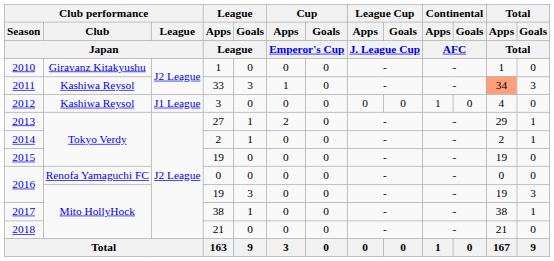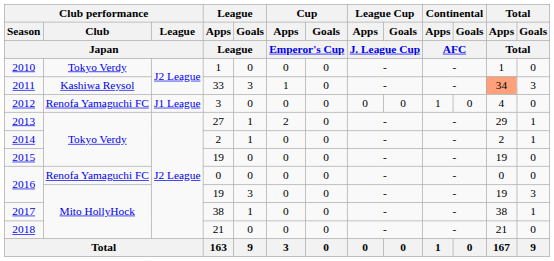 <table class="wikitable" style="text-align:center;">
 <tr>
 <th colspan=3>Club performance</th>
 <th colspan=2>League</th>
 <th colspan=2>Cup</th>
 <th colspan=2>League Cup</th>
 <th colspan=2>Continental</th>
 <th colspan=2>Total</th>
 </tr>
 <tr>
 <th>Season</th>
 <th>Club</th>
 <th>League</th>
 <th>Apps</th>
 <th>Goals</th>
 <th>Apps</th>
 <th>Goals</th>
 <th>Apps</th>
 <th>Goals</th>
 <th>Apps</th>
 <th>Goals</th>
 <th>Apps</th>
 <th>Goals</th>
 </tr>
 <tr>
 <th colspan=3>Japan</th>
 <th colspan=2>League</th>
 <th colspan=2><a href='#'>Emperor's Cup</a></th>
 <th colspan=2><a href='#'>J. League Cup</a></th>
 <th colspan=2><a href='#'>AFC</a></th>
 <th colspan=2>Total</th>
 </tr>
 <tr>
 <td><a href='#'>2010</a></td>
-<td><a href='#'>Giravanz Kitakyushu</a></td>
+<td><a href='#'>Tokyo Verdy</a></td>
 <td rowspan=2><a href='#'>J2 League</a></td>
 <td>1</td>
 <td>0</td>
 <td>0</td>
 <td>0</td>
 <td colspan="2">-</td>
 <td colspan="2">-</td>
 <td>1</td>
 <td>0</td>
 </tr>
 <tr>
 <td><a href='#'>2011</a></td>
 <td><a href='#'>Kashiwa Reysol</a></td>
 <td>33</td>
 <td>3</td>
 <td>1</td>
 <td>0</td>
 <td colspan="2">-</td>
 <td colspan="2">-</td>
 <td style="background: lightsalmon;">34</td>
 <td>3</td>
 </tr>
 <tr>
 <td><a href='#'>2012</a></td>
-<td><a href='#'>Kashiwa Reysol</a></td>
+<td><a href='#'>Renofa Yamaguchi FC</a></td>
 <td><a href='#'>J1 League</a></td>
 <td>3</td>
 <td>0</td>
 <td>0</td>
 <td>0</td>
 <td>0</td>
 <td>0</td>
 <td>1</td>
 <td>0</td>
 <td>4</td>
 <td>0</td>
 </tr>
 <tr>
 <td><a href='#'>2013</a></td>
 <td rowspan="3"><a href='#'>Tokyo Verdy</a></td>
 <td rowspan="7"><a href='#'>J2 League</a></td>
 <td>27</td>
 <td>1</td>
 <td>2</td>
 <td>0</td>
 <td colspan="2">-</td>
 <td colspan="2">-</td>
 <td>29</td>
 <td>1</td>
 </tr>
 <tr>
 <td><a href='#'>2014</a></td>
 <td>2</td>
 <td>1</td>
 <td>0</td>
 <td>0</td>
 <td colspan="2">-</td>
 <td colspan="2">-</td>
 <td>2</td>
 <td>1</td>
 </tr>
 <tr>
 <td><a href='#'>2015</a></td>
 <td>19</td>
 <td>0</td>
 <td>0</td>
 <td>0</td>
 <td colspan="2">-</td>
 <td colspan="2">-</td>
 <td>19</td>
 <td>0</td>
 </tr>
 <tr>
 <td rowspan="2"><a href='#'>2016</a></td>
 <td><a href='#'>Renofa Yamaguchi FC</a></td>
 <td>0</td>
 <td>0</td>
 <td>0</td>
 <td>0</td>
 <td colspan="2">-</td>
 <td colspan="2">-</td>
 <td>0</td>
 <td>0</td>
 </tr>
 <tr>
 <td rowspan="3"><a href='#'>Mito HollyHock</a></td>
 <td>19</td>
 <td>3</td>
 <td>0</td>
 <td>0</td>
 <td colspan="2">-</td>
 <td colspan="2">-</td>
 <td>19</td>
 <td>3</td>
 </tr>
 <tr>
 <td><a href='#'>2017</a></td>
 <td>38</td>
 <td>1</td>
 <td>0</td>
 <td>0</td>
 <td colspan="2">-</td>
 <td colspan="2">-</td>
 <td>38</td>
 <td>1</td>
 </tr>
 <tr>
 <td><a href='#'>2018</a></td>
 <td>21</td>
 <td>0</td>
 <td>0</td>
 <td>0</td>
 <td colspan="2">-</td>
 <td colspan="2">-</td>
 <td>21</td>
 <td>0</td>
 </tr>
 <tr>
 <th colspan=3>Total</th>
 <th>163</th>
 <th>9</th>
 <th>3</th>
 <th>0</th>
 <th>0</th>
 <th>0</th>
 <th>1</th>
 <th>0</th>
 <th>167</th>
 <th>9</th>
 </tr>
 </table>
